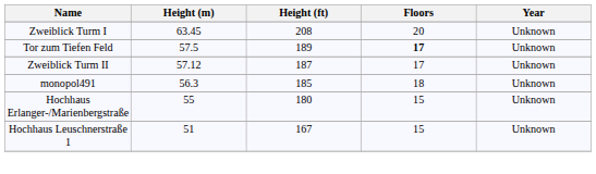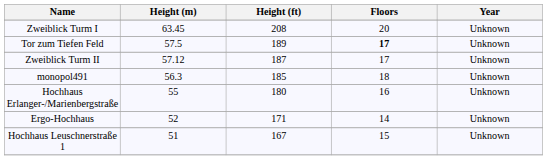 <table class = "wikitable sortable">
 <tr ---- align="center" valign="top" bgcolor="#dddddd">
 <th width="170px">Name</th>
 <th width="160px">Height (m)<br></th>
 <th width="160px">Height (ft)<br></th>
 <th width="160px">Floors</th>
 <th width="160px">Year</th>
 </tr>
 <tr>
 </tr>
 <tr ---- align="center" valign="top" bgcolor="#F8F8FF">
 <td>Zweiblick Turm I</td>
 <td>63.45</td>
 <td>208</td>
 <td>20</td>
 <td>Unknown</td>
 </tr>
 <tr>
 </tr>
 <tr ---- align="center" valign="top" bgcolor="#F8F8FF">
 <td>Tor zum Tiefen Feld</td>
 <td>57.5</td>
 <td>189</td>
 <td><strong>17</strong></td>
 <td>Unknown</td>
 </tr>
 <tr>
 </tr>
 <tr ---- align="center" valign="top" bgcolor="#F8F8FF">
 <td>Zweiblick Turm II</td>
 <td>57.12</td>
 <td>187</td>
 <td>17</td>
 <td>Unknown</td>
 </tr>
 <tr>
 </tr>
 <tr ---- align="center" valign="top" bgcolor="#F8F8FF">
 <td>monopol491</td>
 <td>56.3</td>
 <td>185</td>
 <td>18</td>
 <td>Unknown</td>
 </tr>
 <tr>
 </tr>
 <tr ---- align="center" valign="top" bgcolor="#F8F8FF">
 <td>Hochhaus Erlanger-/Marienbergstraße</td>
 <td>55</td>
 <td>180</td>
-<td>15</td>
+<td>16</td>
 <td>Unknown</td>
 </tr>
 <tr>
+</tr>
+<tr ---- align="center" valign="top" bgcolor="#F8F8FF">
+<td>Ergo-Hochhaus</td>
+<td>52</td>
+<td>171</td>
+<td>14</td>
+<td>Unknown</td>
 </tr>
 <tr>
 </tr>
 <tr ---- align="center" valign="top" bgcolor="#F8F8FF">
 <td>Hochhaus Leuschnerstraße 1</td>
 <td>51</td>
 <td>167</td>
 <td>15</td>
 <td>Unknown</td>
 </tr>
 <tr>
 </tr>
 </table>
